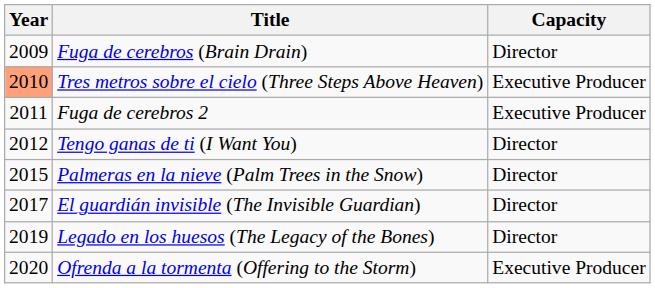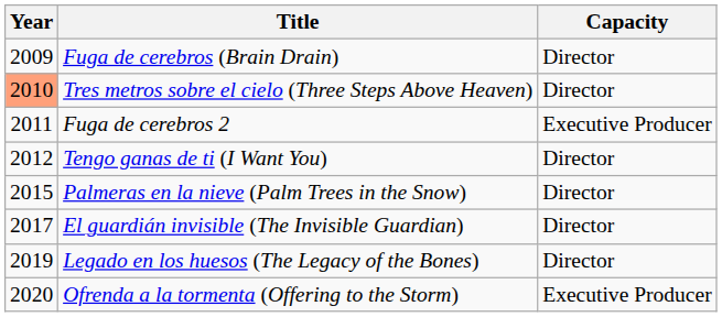 <table class="wikitable sortable">
 <tr>
 <th>Year</th>
 <th>Title</th>
 <th>Capacity</th>
 </tr>
 <tr>
 <td align = "center">2009</td>
 <td><em><a href='#'>Fuga de cerebros</a></em> (<em>Brain Drain</em>)</td>
 <td>Director</td>
 </tr>
 <tr>
 <td align = "center" style="background: lightsalmon;">2010</td>
 <td><em><a href='#'>Tres metros sobre el cielo</a></em> (<em>Three Steps Above Heaven</em>)</td>
-<td>Executive Producer</td>
+<td>Director</td>
 </tr>
 <tr>
 <td align = "center">2011</td>
 <td><em>Fuga de cerebros 2</em></td>
 <td>Executive Producer</td>
 </tr>
 <tr>
 <td align = "center">2012</td>
 <td><em><a href='#'>Tengo ganas de ti</a></em> (<em>I Want You</em>)</td>
 <td>Director</td>
 </tr>
 <tr>
 <td align = "center">2015</td>
 <td><em><a href='#'>Palmeras en la nieve</a></em> (<em>Palm Trees in the Snow</em>)</td>
 <td>Director</td>
 </tr>
 <tr>
 <td align = "center">2017</td>
 <td><em><a href='#'>El guardián invisible</a></em> (<em>The Invisible Guardian</em>)</td>
 <td>Director</td>
 </tr>
 <tr>
 <td align = "center">2019</td>
 <td><em><a href='#'>Legado en los huesos</a></em> (<em>The Legacy of the Bones</em>)</td>
 <td>Director</td>
 </tr>
 <tr>
 <td align = "center">2020</td>
 <td><em><a href='#'>Ofrenda a la tormenta</a></em> (<em>Offering to the Storm</em>)</td>
 <td>Executive Producer</td>
 </tr>
 </table>
